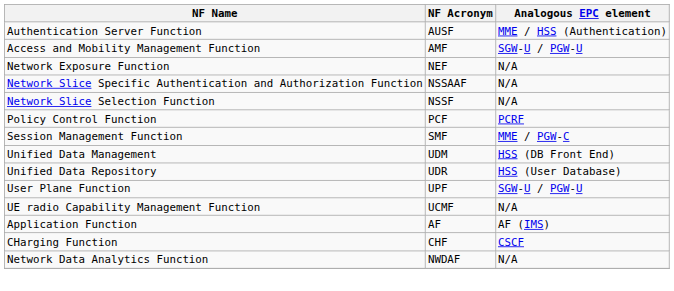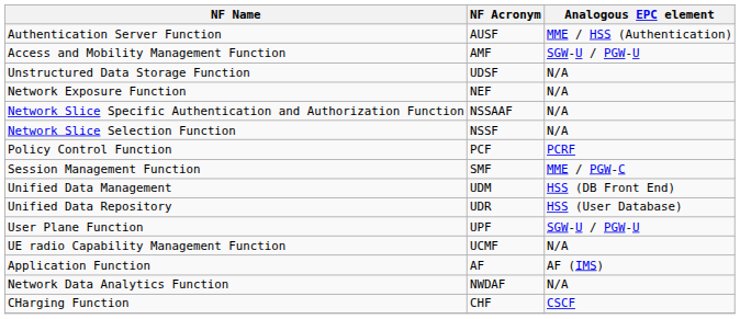 <table class="wikitable">
 <tr>
 <th>NF Name</th>
 <th>NF Acronym</th>
 <th>Analogous <a href='#'>EPC</a> element</th>
 </tr>
 <tr>
 <td>Authentication Server Function</td>
 <td>AUSF</td>
 <td><a href='#'>MME</a> / <a href='#'>HSS</a> (Authentication)</td>
 </tr>
 <tr>
 <td>Access and Mobility Management Function</td>
 <td>AMF</td>
 <td><a href='#'>SGW</a>-<a href='#'>U</a> / <a href='#'>PGW</a>-<a href='#'>U</a></td>
+</tr>
+<tr>
+<td>Unstructured Data Storage Function</td>
+<td>UDSF</td>
+<td>N/A</td>
 </tr>
 <tr>
 <td>Network Exposure Function</td>
 <td>NEF</td>
 <td>N/A</td>
 </tr>
 <tr>
 <td><a href='#'>Network Slice</a> Specific Authentication and Authorization Function</td>
 <td>NSSAAF</td>
 <td>N/A</td>
 </tr>
 <tr>
 <td><a href='#'>Network Slice</a> Selection Function</td>
 <td>NSSF</td>
 <td>N/A</td>
 </tr>
 <tr>
 <td>Policy Control Function</td>
 <td>PCF</td>
 <td><a href='#'>PCRF</a></td>
 </tr>
 <tr>
 <td>Session Management Function</td>
 <td>SMF</td>
 <td><a href='#'>MME</a> / <a href='#'>PGW</a>-<a href='#'>C</a></td>
 </tr>
 <tr>
 <td>Unified Data Management</td>
 <td>UDM</td>
 <td><a href='#'>HSS</a> (DB Front End)</td>
 </tr>
 <tr>
 <td>Unified Data Repository</td>
 <td>UDR</td>
 <td><a href='#'>HSS</a> (User Database)</td>
 </tr>
 <tr>
 <td>User Plane Function</td>
 <td>UPF</td>
 <td><a href='#'>SGW</a>-<a href='#'>U</a> / <a href='#'>PGW</a>-<a href='#'>U</a></td>
 </tr>
 <tr>
 <td>UE radio Capability Management Function</td>
 <td>UCMF</td>
 <td>N/A</td>
 </tr>
 <tr>
 <td>Application Function</td>
 <td>AF</td>
 <td>AF (<a href='#'>IMS</a>)</td>
 </tr>
 <tr>
+<td>Network Data Analytics Function</td>
+<td>NWDAF</td>
+<td>N/A</td>
+</tr>
+<tr>
 <td>CHarging Function</td>
 <td>CHF</td>
 <td><a href='#'>CSCF</a></td>
 </tr>
 <tr>
-<td>Network Data Analytics Function</td>
-<td>NWDAF</td>
-<td>N/A</td>
-</tr>
-<tr>
 </tr>
 </table>
